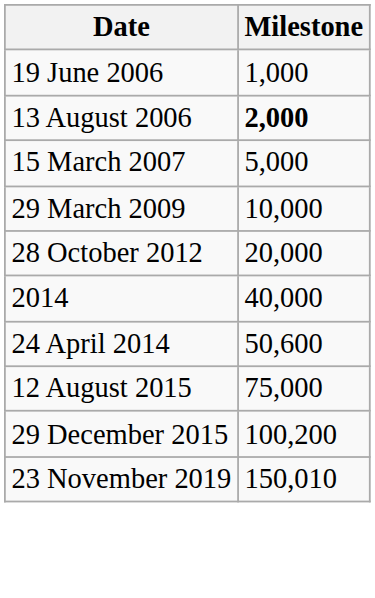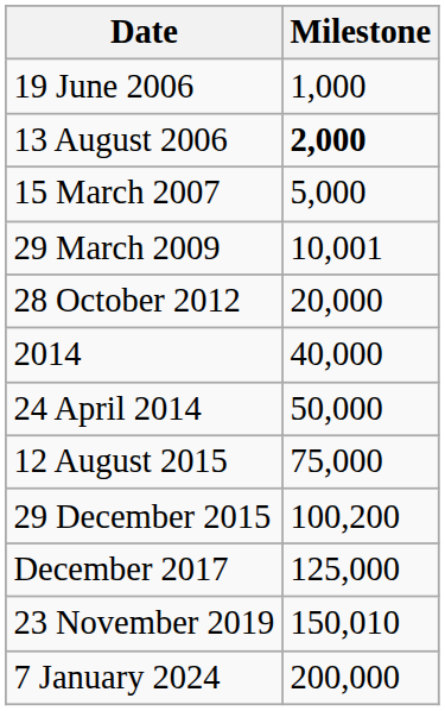 <table class="wikitable">
 <tr>
 <th>Date</th>
 <th>Milestone</th>
 </tr>
 <tr>
 <td>19 June 2006</td>
 <td>1,000</td>
 </tr>
 <tr>
 <td>13 August 2006</td>
 <td><strong>2,000</strong></td>
 </tr>
 <tr>
 <td>15 March 2007</td>
 <td>5,000</td>
 </tr>
 <tr>
 <td>29 March 2009</td>
-<td>10,000</td>
+<td>10,001</td>
 </tr>
 <tr>
 <td>28 October 2012</td>
 <td>20,000</td>
 </tr>
 <tr>
 <td>2014</td>
 <td>40,000</td>
 </tr>
 <tr>
 <td>24 April 2014</td>
-<td>50,600</td>
+<td>50,000</td>
 </tr>
 <tr>
 <td>12 August 2015</td>
 <td>75,000</td>
 </tr>
 <tr>
 <td>29 December 2015</td>
 <td>100,200</td>
 </tr>
 <tr>
+<td>December 2017</td>
+<td>125,000</td>
+</tr>
+<tr>
 <td>23 November 2019</td>
 <td>150,010</td>
 </tr>
+<tr>
+<td>7 January 2024</td>
+<td>200,000</td>
+</tr>
 </table>
